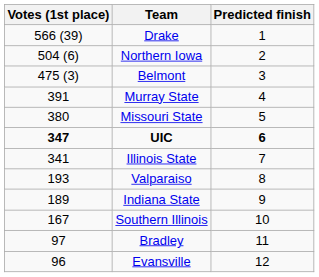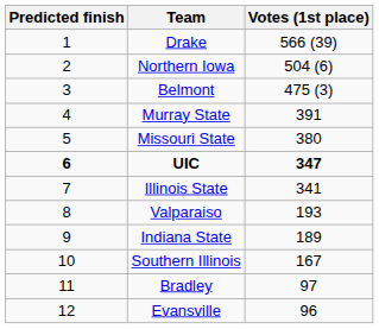 <table class="wikitable" border="1">
 <tr align=center>
+<th style= >Predicted finish</th>
+<th style= >Team</th>
 <th style= >Votes (1st place)</th>
-<th style= >Team</th>
-<th style= >Predicted finish</th>
 </tr>
 <tr align="center">
+<td>1</td>
+<td><a href='#'>Drake</a></td>
 <td>566 (39)</td>
-<td><a href='#'>Drake</a></td>
-<td>1</td>
 </tr>
 <tr align="center">
+<td>2</td>
+<td><a href='#'>Northern Iowa</a></td>
 <td>504 (6)</td>
-<td><a href='#'>Northern Iowa</a></td>
-<td>2</td>
 </tr>
 <tr align="center">
+<td>3</td>
+<td><a href='#'>Belmont</a></td>
 <td>475 (3)</td>
-<td><a href='#'>Belmont</a></td>
-<td>3</td>
 </tr>
 <tr align="center">
+<td>4</td>
+<td><a href='#'>Murray State</a></td>
 <td>391</td>
-<td><a href='#'>Murray State</a></td>
-<td>4</td>
 </tr>
 <tr align="center">
+<td>5</td>
+<td><a href='#'>Missouri State</a></td>
 <td>380</td>
-<td><a href='#'>Missouri State</a></td>
-<td>5</td>
 </tr>
 <tr align="center">
+<td><strong>6</strong></td>
+<td><strong>UIC</strong></td>
 <td><strong>347</strong></td>
-<td><strong>UIC</strong></td>
-<td><strong>6</strong></td>
 </tr>
 <tr align="center">
+<td>7</td>
+<td><a href='#'>Illinois State</a></td>
 <td>341</td>
-<td><a href='#'>Illinois State</a></td>
-<td>7</td>
 </tr>
 <tr align="center">
+<td>8</td>
+<td><a href='#'>Valparaiso</a></td>
 <td>193</td>
-<td><a href='#'>Valparaiso</a></td>
-<td>8</td>
 </tr>
 <tr align="center">
+<td>9</td>
+<td><a href='#'>Indiana State</a></td>
 <td>189</td>
-<td><a href='#'>Indiana State</a></td>
-<td>9</td>
 </tr>
 <tr align="center">
+<td>10</td>
+<td><a href='#'>Southern Illinois</a></td>
 <td>167</td>
-<td><a href='#'>Southern Illinois</a></td>
-<td>10</td>
 </tr>
 <tr align="center">
+<td>11</td>
+<td><a href='#'>Bradley</a></td>
 <td>97</td>
-<td><a href='#'>Bradley</a></td>
-<td>11</td>
 </tr>
 <tr align="center">
+<td>12</td>
+<td><a href='#'>Evansville</a></td>
 <td>96</td>
-<td><a href='#'>Evansville</a></td>
-<td>12</td>
 </tr>
 </table>
